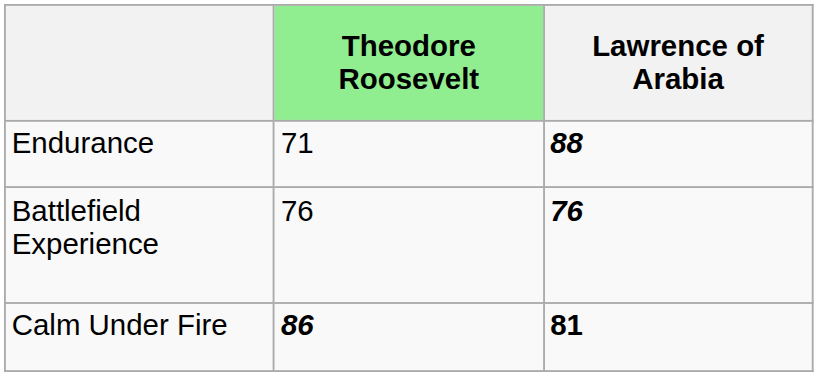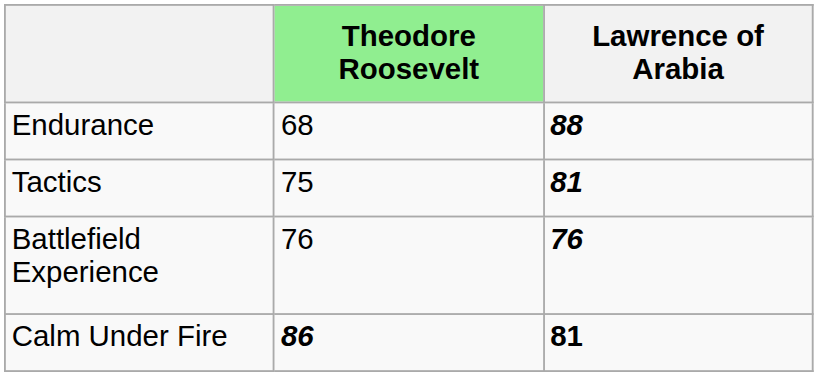 <table class="wikitable" style="text-align:left; width:440px; height:200px">
 <tr>
 <th style="width:120px;"></th>
 <th style="width:120px; background:lightgreen;">Theodore Roosevelt</th>
 <th style="width:120px;">Lawrence of Arabia</th>
 </tr>
 <tr valign="top">
 <td>Endurance</td>
-<td>71</td>
+<td>68</td>
 <td><strong><em>88</em></strong></td>
+</tr>
+<tr valign="top">
+<td>Tactics</td>
+<td>75</td>
+<td><strong><em>81</em></strong></td>
 </tr>
 <tr valign="top">
 <td>Battlefield Experience</td>
 <td>76</td>
 <td><strong><em>76</em></strong></td>
 </tr>
 <tr valign="top">
 <td>Calm Under Fire</td>
 <td><strong><em>86</em></strong></td>
 <td><strong>81</strong></td>
 </tr>
 </table>
